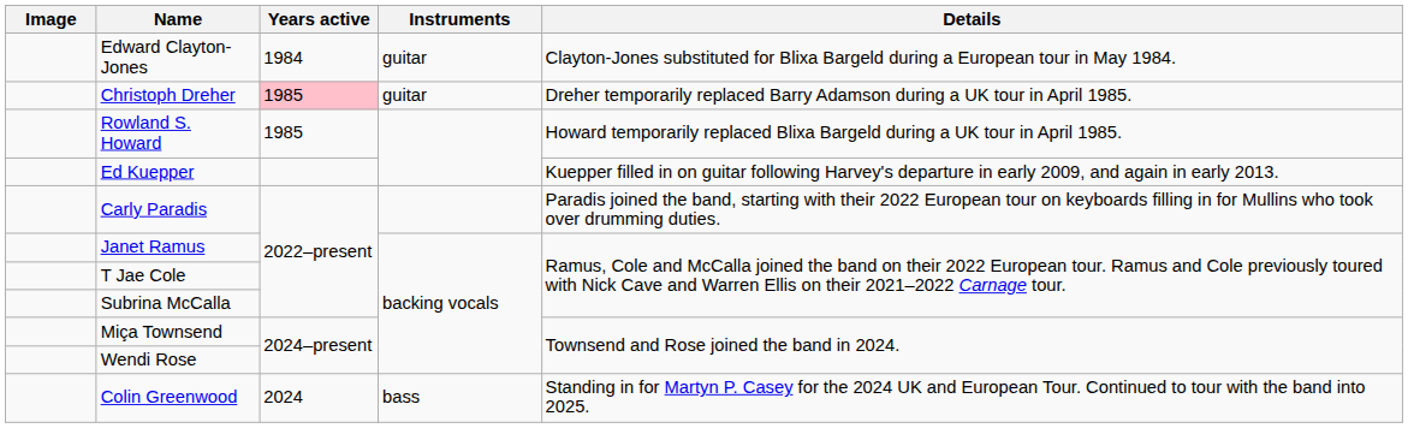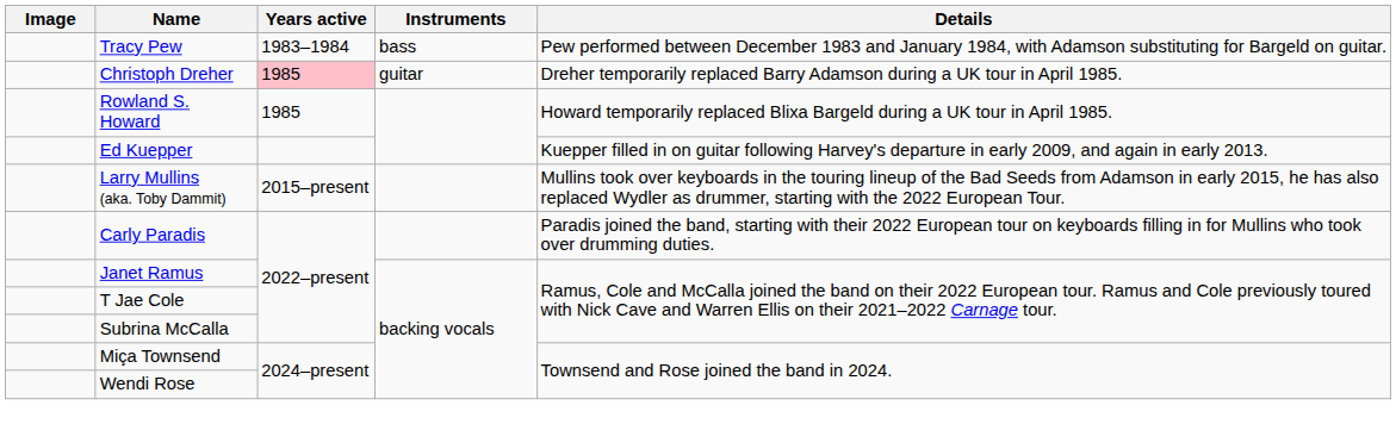 <table class="wikitable" border="1" width=100%>
 <tr>
 <th width="75">Image</th>
 <th width="140">Name</th>
 <th width="100">Years active</th>
 <th width="140">Instruments</th>
 <th>Details</th>
 </tr>
 <tr>
 <td></td>
-<td>Edward Clayton-Jones</td>
-<td>1984</td>
-<td>guitar</td>
-<td>Clayton-Jones substituted for Blixa Bargeld during a European tour in May 1984.</td>
+<td><a href='#'>Tracy Pew</a></td>
+<td>1983–1984 </td>
+<td>bass</td>
+<td>Pew performed between December 1983 and January 1984, with Adamson substituting for Bargeld on guitar.</td>
 </tr>
 <tr>
 <td></td>
 <td><a href='#'>Christoph Dreher</a></td>
 <td style="background: pink;">1985</td>
 <td>guitar</td>
 <td>Dreher temporarily replaced Barry Adamson during a UK tour in April 1985.</td>
 </tr>
 <tr>
 <td></td>
 <td><a href='#'>Rowland S. Howard</a></td>
 <td>1985 </td>
 <td rowspan="2"></td>
 <td>Howard temporarily replaced Blixa Bargeld during a UK tour in April 1985.</td>
 </tr>
 <tr>
 <td></td>
 <td><a href='#'>Ed Kuepper</a></td>
 <td></td>
 <td>Kuepper filled in on guitar following Harvey's departure in early 2009, and again in early 2013.</td>
+</tr>
+<tr>
+<td></td>
+<td><a href='#'>Larry Mullins</a><br><small>(aka. Toby Dammit)</small></td>
+<td>2015–present</td>
+<td></td>
+<td>Mullins took over keyboards in the touring lineup of the Bad Seeds from Adamson in early 2015,  he has also replaced Wydler as drummer, starting with the 2022 European Tour.</td>
 </tr>
 <tr>
 <td></td>
 <td><a href='#'>Carly Paradis</a></td>
 <td rowspan="4">2022–present</td>
 <td></td>
 <td>Paradis joined the band, starting with their 2022 European tour on keyboards filling in for Mullins who took over drumming duties.</td>
 </tr>
 <tr>
 <td></td>
 <td><a href='#'>Janet Ramus</a></td>
 <td rowspan="5">backing vocals</td>
 <td rowspan="3">Ramus, Cole and McCalla joined the band on their 2022 European tour. Ramus and Cole previously toured with Nick Cave and Warren Ellis on their 2021–2022 <em><a href='#'>Carnage</a></em> tour.</td>
 </tr>
 <tr>
 <td></td>
 <td>T Jae Cole</td>
 </tr>
 <tr>
 <td></td>
 <td>Subrina McCalla</td>
 </tr>
 <tr>
 <td></td>
 <td>Miça Townsend</td>
 <td rowspan="2">2024–present</td>
 <td rowspan="2">Townsend and Rose joined the band in 2024.</td>
 </tr>
 <tr>
 <td></td>
 <td>Wendi Rose</td>
 </tr>
-<tr>
-<td></td>
-<td><a href='#'>Colin Greenwood</a></td>
-<td>2024</td>
-<td>bass</td>
-<td>Standing in for <a href='#'>Martyn P. Casey</a> for the 2024 UK and European Tour. Continued to tour with the band into 2025.</td>
-</tr>
 </table>
